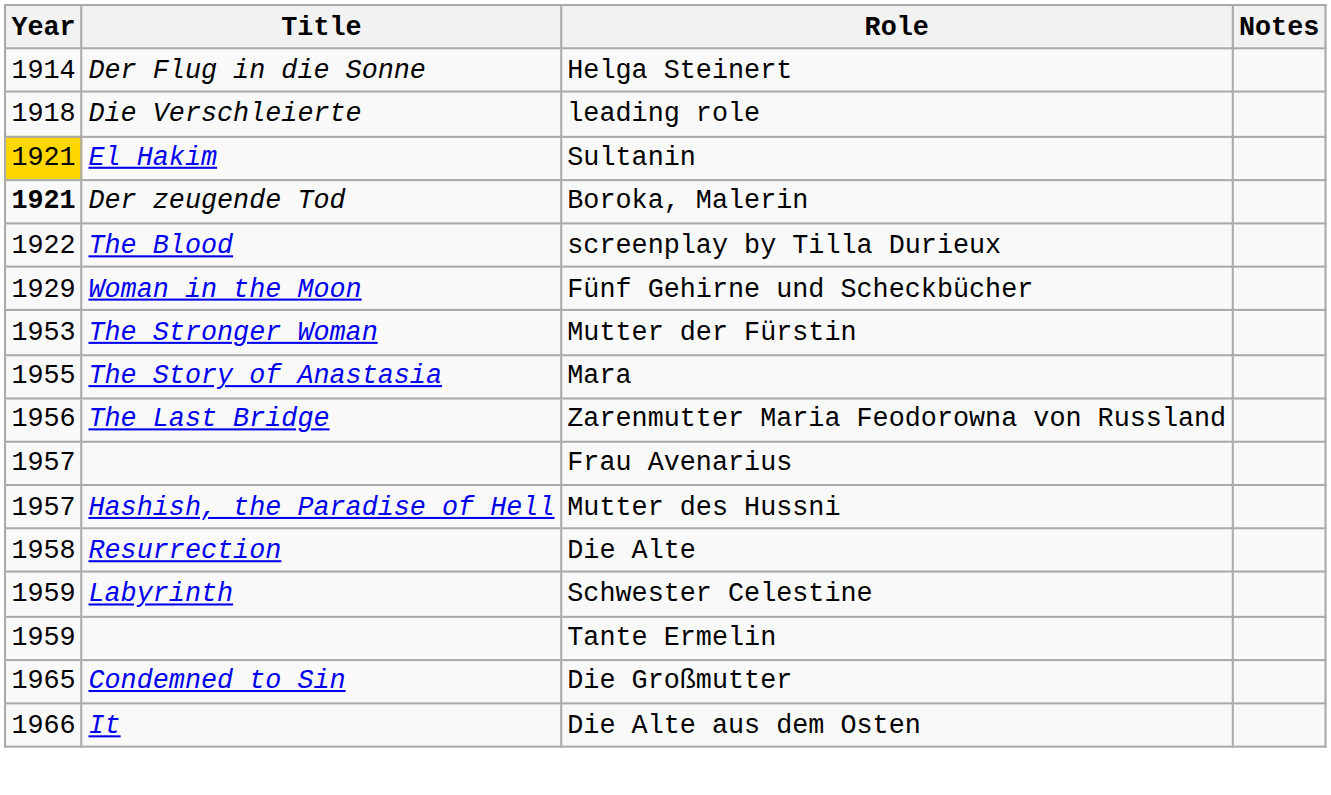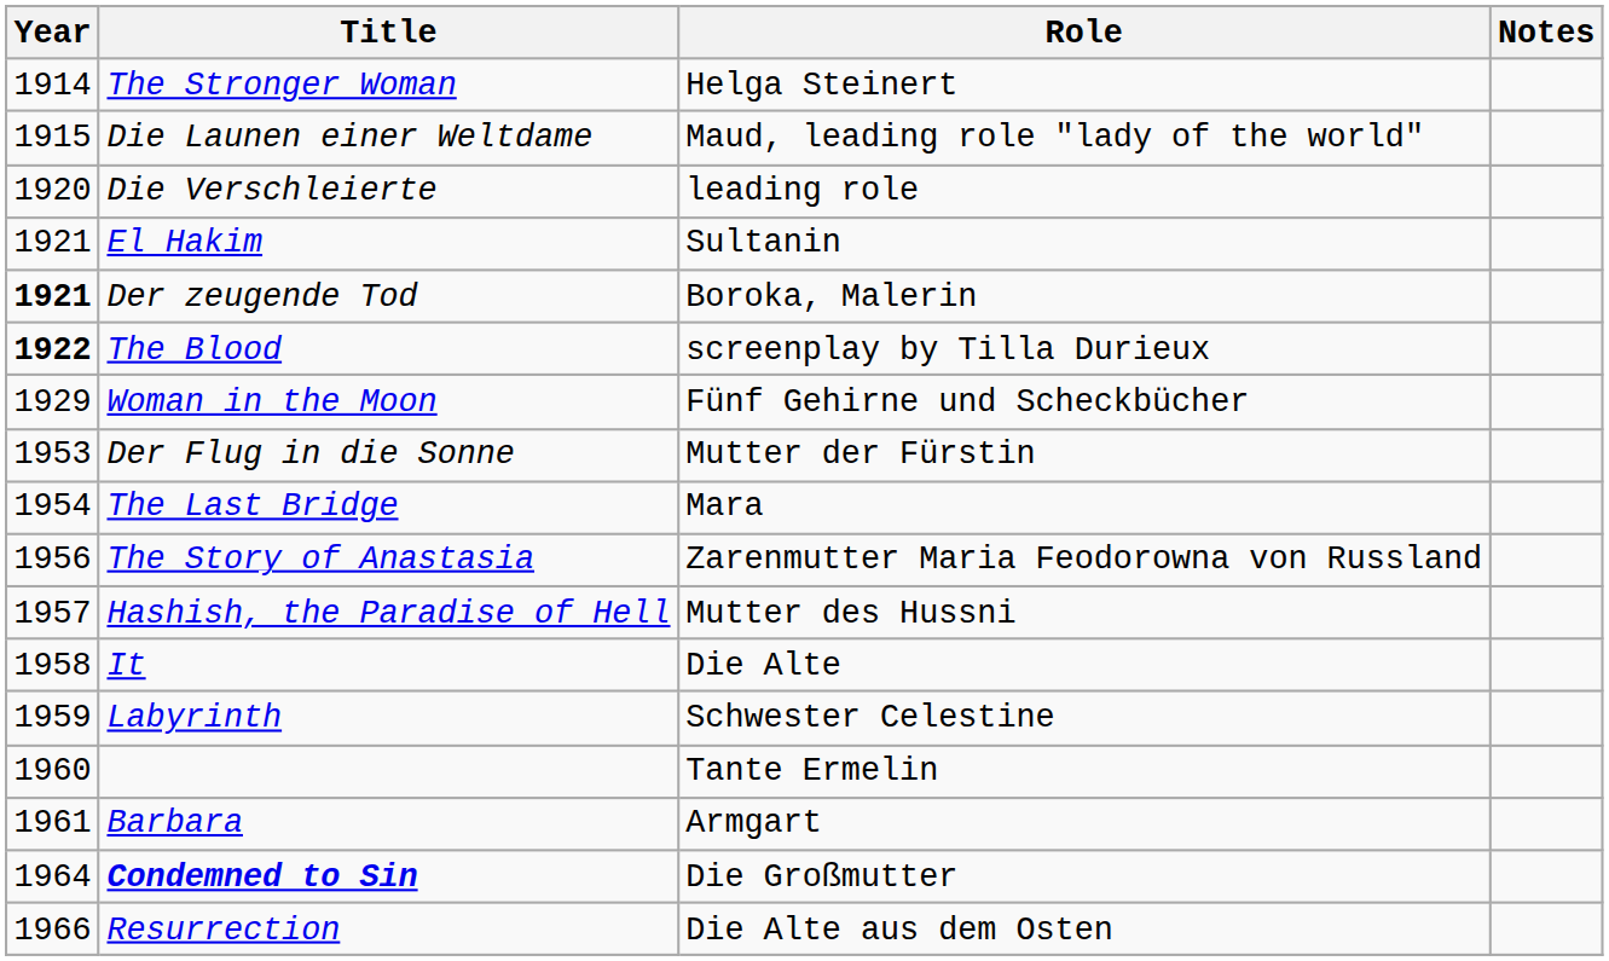 <table class="wikitable">
 <tr>
 <th>Year</th>
 <th>Title</th>
 <th>Role</th>
 <th>Notes</th>
 </tr>
 <tr>
 <td>1914</td>
-<td><em>Der Flug in die Sonne</em></td>
+<td><em><a href='#'>The Stronger Woman</a></em></td>
 <td>Helga Steinert</td>
 <td></td>
 </tr>
 <tr>
-<td>1918</td>
+<td>1915</td>
+<td><em>Die Launen einer Weltdame</em></td>
+<td>Maud, leading role "lady of the world"</td>
+<td></td>
+</tr>
+<tr>
+<td>1920</td>
 <td><em>Die Verschleierte</em></td>
 <td>leading role</td>
 <td></td>
 </tr>
 <tr>
-<td style="background: gold;">1921</td>
+<td>1921</td>
 <td><em><a href='#'>El Hakim</a></em></td>
 <td>Sultanin</td>
 <td></td>
 </tr>
 <tr>
 <td><strong>1921</strong></td>
 <td><em>Der zeugende Tod</em></td>
 <td>Boroka, Malerin</td>
 <td></td>
 </tr>
 <tr>
-<td>1922</td>
+<td><strong>1922</strong></td>
 <td><em><a href='#'>The Blood</a></em></td>
 <td>screenplay by Tilla Durieux</td>
 <td></td>
 </tr>
 <tr>
 <td>1929</td>
 <td><em><a href='#'>Woman in the Moon</a></em></td>
 <td>Fünf Gehirne und Scheckbücher</td>
 <td></td>
 </tr>
 <tr>
 <td>1953</td>
-<td><em><a href='#'>The Stronger Woman</a></em></td>
+<td><em>Der Flug in die Sonne</em></td>
 <td>Mutter der Fürstin</td>
 <td></td>
 </tr>
 <tr>
-<td>1955</td>
-<td><em><a href='#'>The Story of Anastasia</a></em></td>
+<td>1954</td>
+<td><em><a href='#'>The Last Bridge</a></em></td>
 <td>Mara</td>
 <td></td>
 </tr>
 <tr>
 <td>1956</td>
-<td><em><a href='#'>The Last Bridge</a></em></td>
+<td><em><a href='#'>The Story of Anastasia</a></em></td>
 <td>Zarenmutter Maria Feodorowna von Russland</td>
-<td></td>
-</tr>
-<tr>
-<td>1957</td>
-<td><em></em></td>
-<td>Frau Avenarius</td>
 <td></td>
 </tr>
 <tr>
 <td>1957</td>
 <td><em><a href='#'>Hashish, the Paradise of Hell</a></em></td>
 <td>Mutter des Hussni</td>
 <td></td>
 </tr>
 <tr>
 <td>1958</td>
-<td><em><a href='#'>Resurrection</a></em></td>
+<td><em><a href='#'>It</a></em></td>
 <td>Die Alte</td>
 <td></td>
 </tr>
 <tr>
 <td>1959</td>
 <td><em><a href='#'>Labyrinth</a></em></td>
 <td>Schwester Celestine</td>
 <td></td>
 </tr>
 <tr>
-<td>1959</td>
+<td>1960</td>
 <td><em></em></td>
 <td>Tante Ermelin</td>
 <td></td>
 </tr>
 <tr>
-<td>1965</td>
-<td><em><a href='#'>Condemned to Sin</a></em></td>
+<td>1961</td>
+<td><em><a href='#'>Barbara</a></em></td>
+<td>Armgart</td>
+<td></td>
+</tr>
+<tr>
+<td>1964</td>
+<td><strong><em><a href='#'>Condemned to Sin</a></em></strong></td>
 <td>Die Großmutter</td>
 <td></td>
 </tr>
 <tr>
 <td>1966</td>
-<td><em><a href='#'>It</a></em></td>
+<td><em><a href='#'>Resurrection</a></em></td>
 <td>Die Alte aus dem Osten</td>
 <td></td>
 </tr>
 </table>
